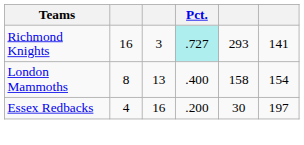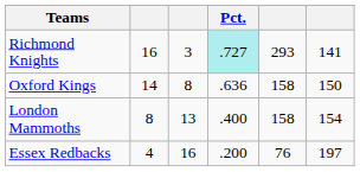 <table class="wikitable sortable" width="57%" style="text-align:center;">
 <tr>
 <th width="22%">Teams</th>
 <th width="7%"></th>
 <th width="7%"></th>
 <th width="8%"><a href='#'>Pct.</a></th>
 <th width="8%"></th>
 <th width="8%"></th>
 </tr>
 <tr>
 <td align=left><a href='#'>Richmond Knights</a></td>
 <td>16</td>
 <td>3</td>
 <td style="background: paleturquoise;">.727</td>
 <td>293</td>
 <td>141</td>
 </tr>
 <tr>
+<td align=left><a href='#'>Oxford Kings</a></td>
+<td>14</td>
+<td>8</td>
+<td>.636</td>
+<td>158</td>
+<td>150</td>
+</tr>
+<tr>
 <td align=left><a href='#'>London Mammoths</a></td>
 <td>8</td>
 <td>13</td>
 <td>.400</td>
 <td>158</td>
 <td>154</td>
 </tr>
 <tr>
 <td align=left><a href='#'>Essex Redbacks</a></td>
 <td>4</td>
 <td>16</td>
 <td>.200</td>
-<td>30</td>
+<td>76</td>
 <td>197</td>
 </tr>
 </table>
